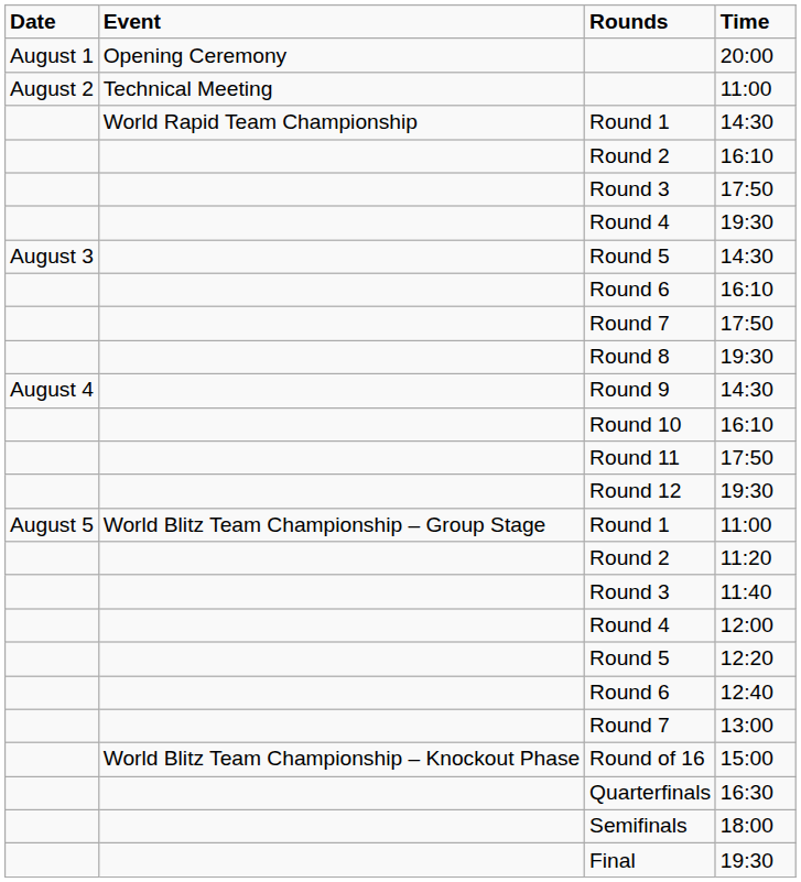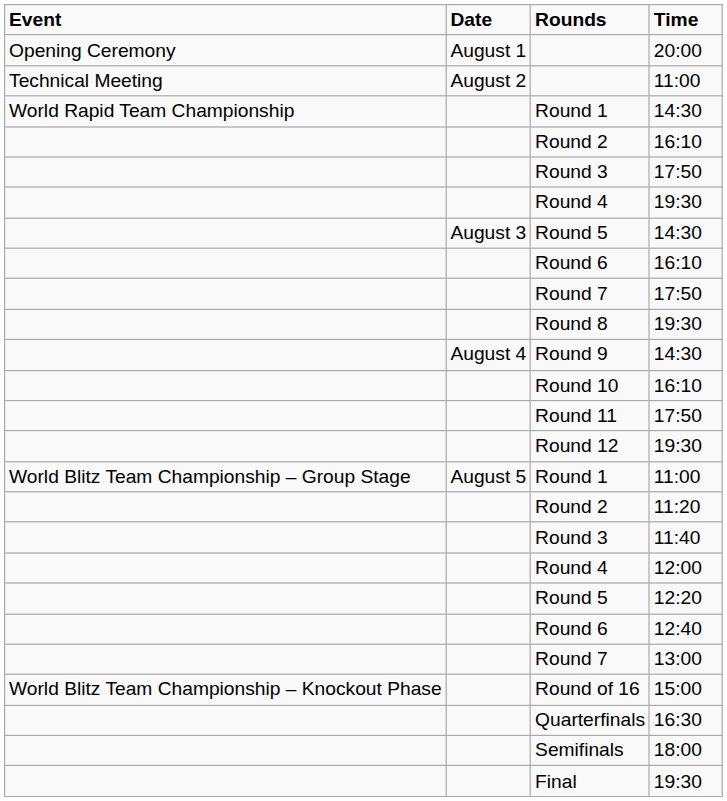 <table class="wikitable">
 <tr>
+<td><strong>Event</strong></td>
 <td><strong>Date</strong></td>
-<td><strong>Event</strong></td>
 <td><strong>Rounds</strong></td>
 <td><strong>Time</strong></td>
 </tr>
 <tr>
+<td>Opening  Ceremony</td>
 <td>August  1</td>
-<td>Opening  Ceremony</td>
 <td></td>
 <td>20:00</td>
 </tr>
 <tr>
+<td>Technical  Meeting</td>
 <td>August  2</td>
-<td>Technical  Meeting</td>
 <td></td>
 <td>11:00</td>
 </tr>
 <tr>
+<td>World Rapid Team Championship</td>
 <td></td>
-<td>World Rapid Team Championship</td>
 <td>Round 1</td>
 <td>14:30</td>
 </tr>
 <tr>
 <td></td>
 <td></td>
 <td>Round 2</td>
 <td>16:10</td>
 </tr>
 <tr>
 <td></td>
 <td></td>
 <td>Round 3</td>
 <td>17:50   </td>
 </tr>
 <tr>
 <td></td>
 <td></td>
 <td>Round 4</td>
 <td>19:30</td>
 </tr>
 <tr>
+<td></td>
 <td>August  3</td>
-<td></td>
 <td>Round 5</td>
 <td>14:30</td>
 </tr>
 <tr>
 <td></td>
 <td></td>
 <td>Round 6</td>
 <td>16:10</td>
 </tr>
 <tr>
 <td></td>
 <td></td>
 <td>Round 7</td>
 <td>17:50</td>
 </tr>
 <tr>
 <td></td>
 <td></td>
 <td>Round 8</td>
 <td>19:30</td>
 </tr>
 <tr>
+<td></td>
 <td>August  4</td>
-<td></td>
 <td>Round 9</td>
 <td>14:30</td>
 </tr>
 <tr>
 <td></td>
 <td></td>
 <td>Round  10</td>
 <td>16:10</td>
 </tr>
 <tr>
 <td></td>
 <td></td>
 <td>Round  11</td>
 <td>17:50</td>
 </tr>
 <tr>
 <td></td>
 <td></td>
 <td>Round  12</td>
 <td>19:30</td>
 </tr>
 <tr>
+<td>World Blitz Team Championship – Group Stage</td>
 <td>August  5</td>
-<td>World Blitz Team Championship – Group Stage</td>
 <td>Round 1</td>
 <td>11:00</td>
 </tr>
 <tr>
 <td></td>
 <td></td>
 <td>Round 2</td>
 <td>11:20</td>
 </tr>
 <tr>
 <td></td>
 <td></td>
 <td>Round 3</td>
 <td>11:40</td>
 </tr>
 <tr>
 <td></td>
 <td></td>
 <td>Round 4</td>
 <td>12:00</td>
 </tr>
 <tr>
 <td></td>
 <td></td>
 <td>Round 5</td>
 <td>12:20</td>
 </tr>
 <tr>
 <td></td>
 <td></td>
 <td>Round 6</td>
 <td>12:40</td>
 </tr>
 <tr>
 <td></td>
 <td></td>
 <td>Round 7</td>
 <td>13:00</td>
 </tr>
 <tr>
+<td>World Blitz Team Championship – Knockout Phase</td>
 <td></td>
-<td>World Blitz Team Championship – Knockout Phase</td>
 <td>Round  of 16</td>
 <td>15:00</td>
 </tr>
 <tr>
 <td></td>
 <td></td>
 <td>Quarterfinals</td>
 <td>16:30</td>
 </tr>
 <tr>
 <td></td>
 <td></td>
 <td>Semifinals</td>
 <td>18:00</td>
 </tr>
 <tr>
 <td></td>
 <td></td>
 <td>Final</td>
 <td>19:30</td>
 </tr>
 </table>
